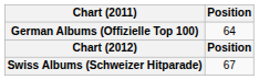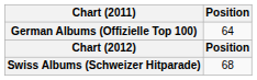 <table class="wikitable plainrowheaders" style="text-align:center">
 <tr>
 <th scope="col">Chart (2011)</th>
 <th scope="col">Position</th>
 </tr>
 <tr>
 <th scope="row">German Albums (Offizielle Top 100)</th>
 <td>64</td>
 </tr>
 <tr>
 <th scope="col">Chart (2012)</th>
 <th scope="col">Position</th>
 </tr>
 <tr>
 <th scope="row">Swiss Albums (Schweizer Hitparade)</th>
-<td>67</td>
+<td>68</td>
 </tr>
 </table>
